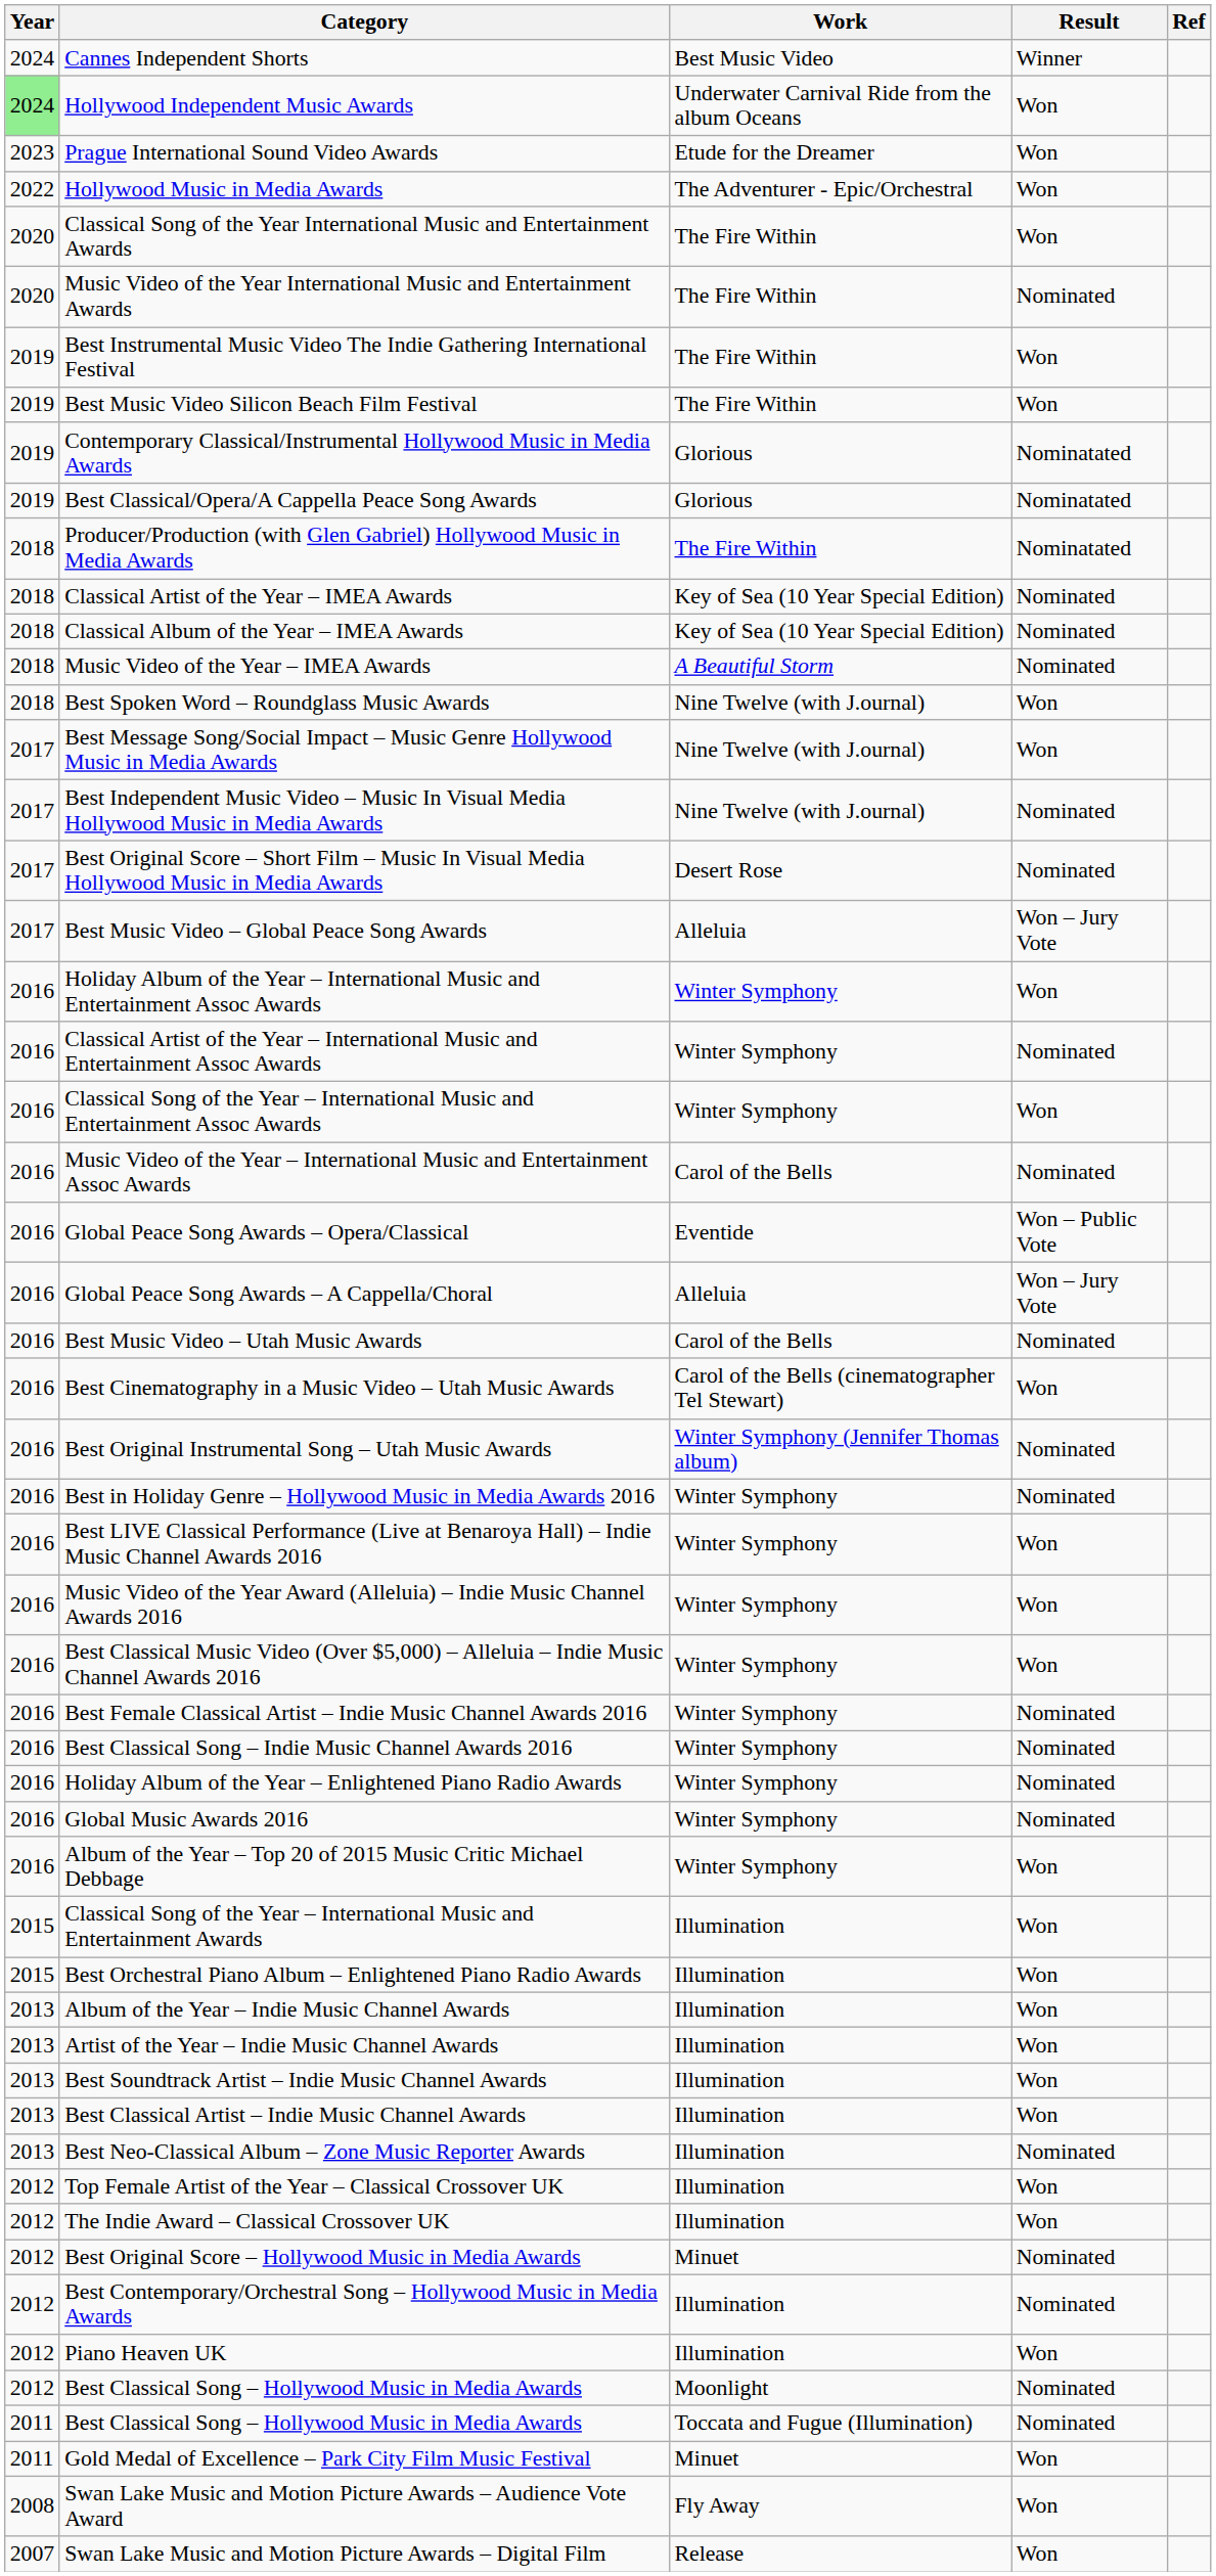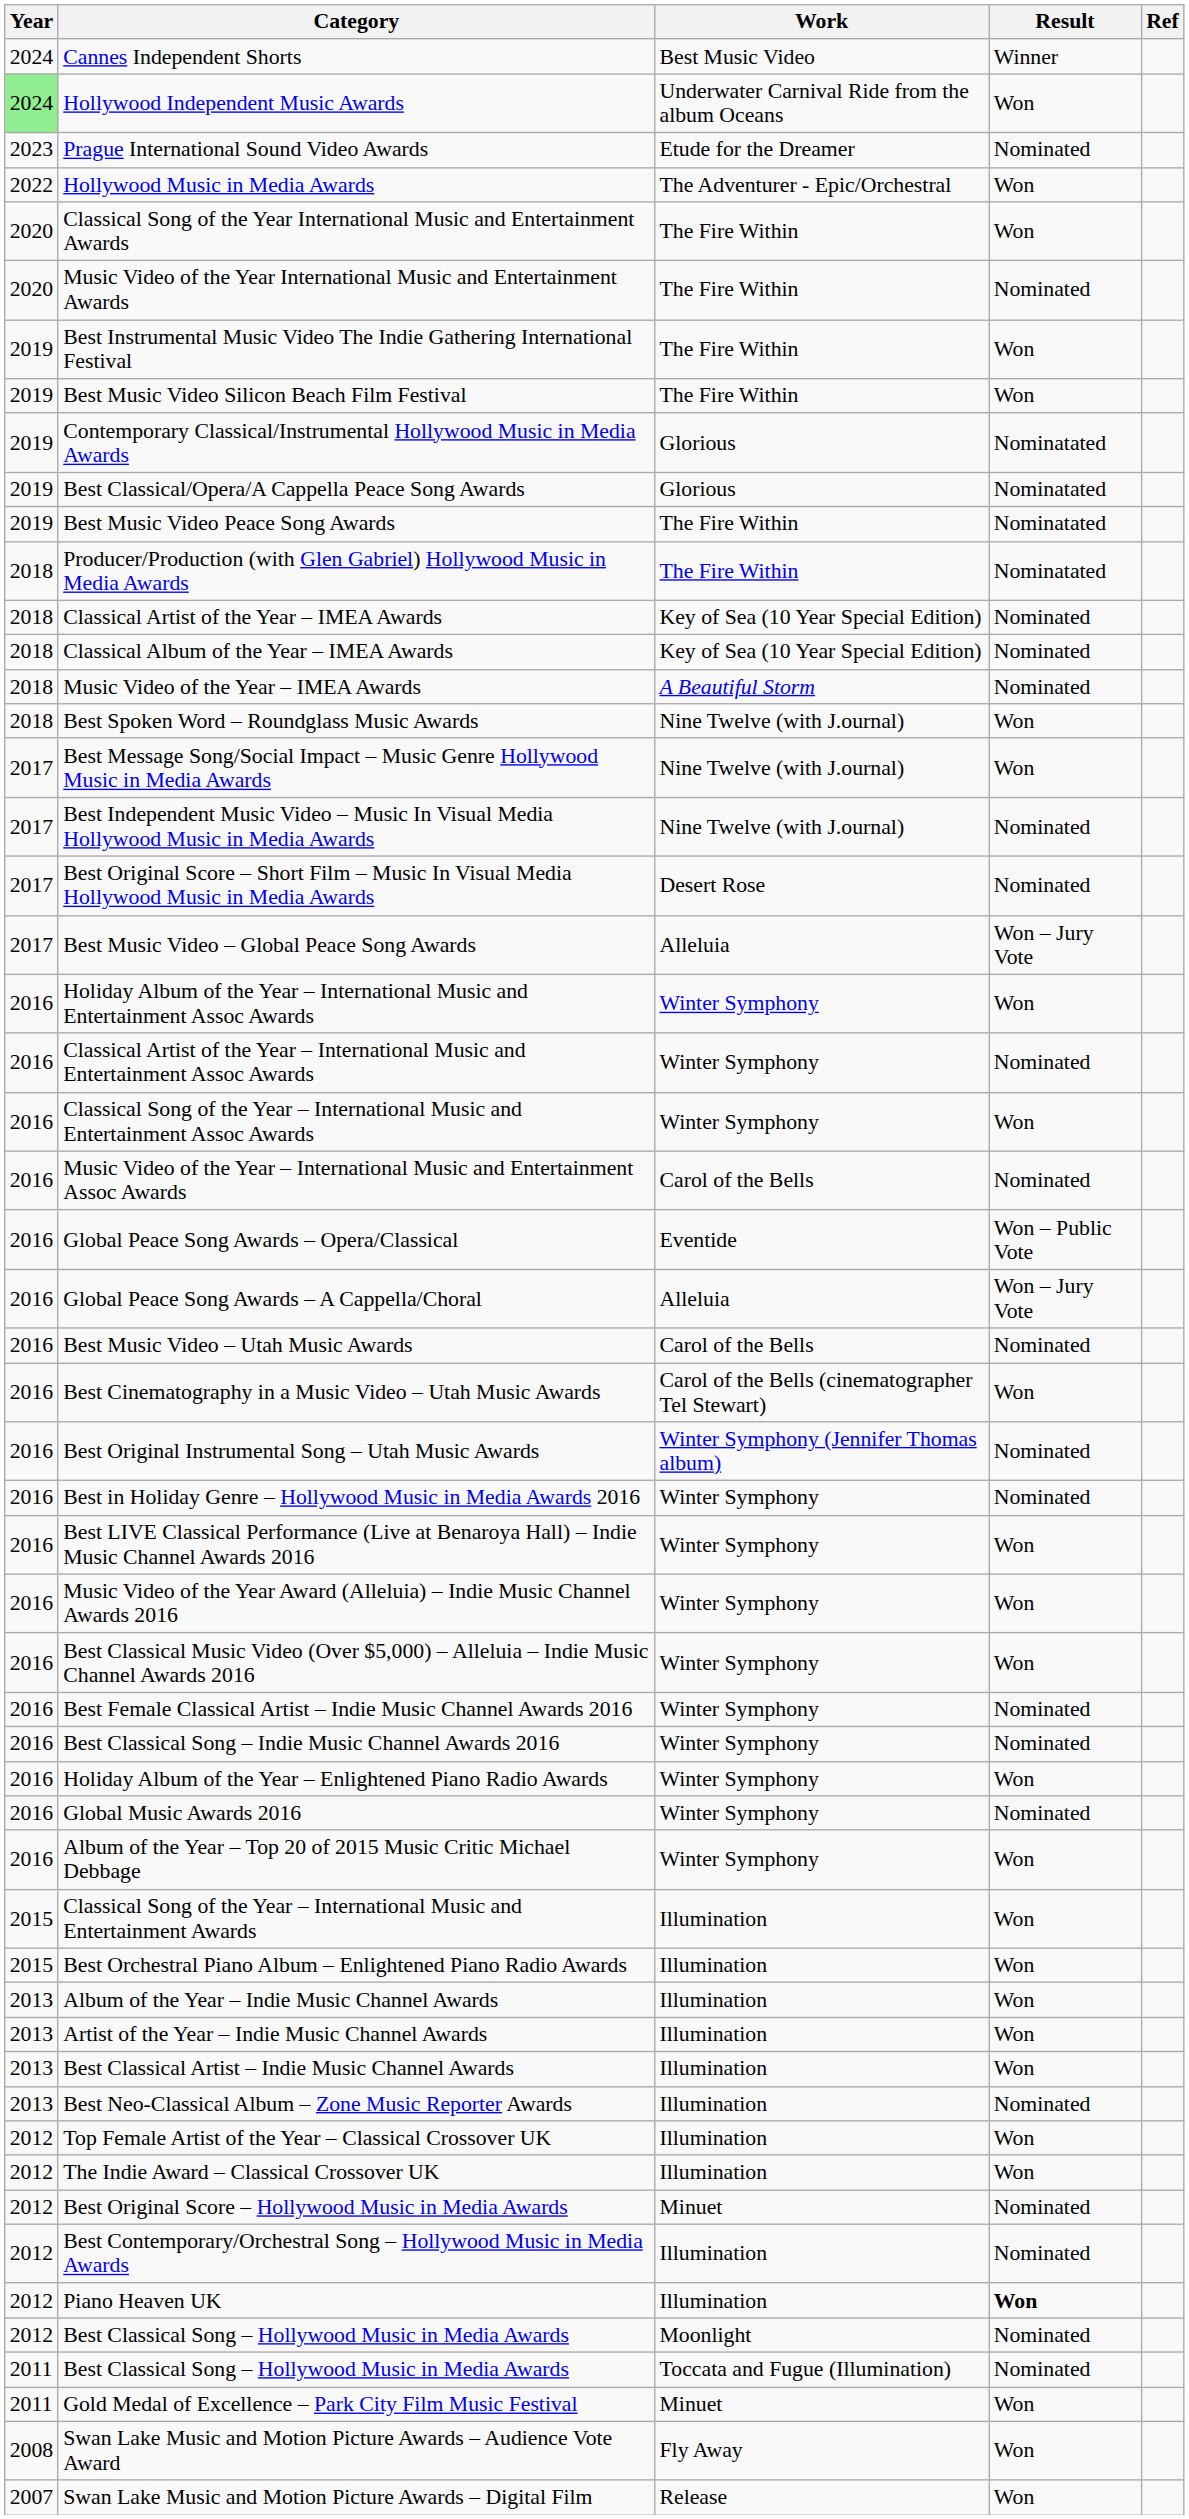 <table class="wikitable">
 <tr>
 <th>Year</th>
 <th>Category</th>
 <th>Work</th>
 <th>Result</th>
 <th>Ref</th>
 </tr>
 <tr>
 <td>2024</td>
 <td><a href='#'>Cannes</a> Independent Shorts</td>
 <td>Best Music Video</td>
 <td>Winner</td>
 <td></td>
 </tr>
 <tr>
 <td style="background: lightgreen;">2024</td>
 <td><a href='#'>Hollywood Independent Music Awards</a></td>
 <td>Underwater Carnival Ride from the album Oceans</td>
 <td>Won</td>
 <td></td>
 </tr>
 <tr>
 <td>2023</td>
 <td><a href='#'>Prague</a> International Sound Video Awards</td>
 <td>Etude for the Dreamer</td>
-<td>Won</td>
+<td>Nominated</td>
 <td></td>
 </tr>
 <tr>
 <td>2022</td>
 <td><a href='#'>Hollywood Music in Media Awards</a></td>
 <td>The Adventurer - Epic/Orchestral</td>
 <td>Won</td>
 <td></td>
 </tr>
 <tr>
 <td>2020</td>
 <td>Classical Song of the Year International Music and Entertainment Awards</td>
 <td>The Fire Within</td>
 <td>Won</td>
 <td></td>
 </tr>
 <tr>
 <td>2020</td>
 <td>Music Video of the Year International Music and Entertainment Awards</td>
 <td>The Fire Within</td>
 <td>Nominated</td>
 <td></td>
 </tr>
 <tr>
 <td>2019</td>
 <td>Best Instrumental Music Video The Indie Gathering International Festival</td>
 <td>The Fire Within</td>
 <td>Won</td>
 <td></td>
 </tr>
 <tr>
 <td>2019</td>
 <td>Best Music Video Silicon Beach Film Festival</td>
 <td>The Fire Within</td>
 <td>Won</td>
 <td></td>
 </tr>
 <tr>
 <td>2019</td>
 <td>Contemporary Classical/Instrumental <a href='#'>Hollywood Music in Media Awards</a></td>
 <td>Glorious</td>
 <td>Nominatated</td>
 <td></td>
 </tr>
 <tr>
 <td>2019</td>
 <td>Best Classical/Opera/A Cappella Peace Song Awards</td>
 <td>Glorious</td>
+<td>Nominatated</td>
+<td></td>
+</tr>
+<tr>
+<td>2019</td>
+<td>Best Music Video Peace Song Awards</td>
+<td>The Fire Within</td>
 <td>Nominatated</td>
 <td></td>
 </tr>
 <tr>
 <td>2018</td>
 <td>Producer/Production (with <a href='#'>Glen Gabriel</a>) <a href='#'>Hollywood Music in Media Awards</a></td>
 <td><a href='#'>The Fire Within</a></td>
 <td>Nominatated</td>
 <td></td>
 </tr>
 <tr>
 <td>2018</td>
 <td>Classical Artist of the Year – IMEA Awards</td>
 <td>Key of Sea (10 Year Special Edition)</td>
 <td>Nominated</td>
 <td></td>
 </tr>
 <tr>
 <td>2018</td>
 <td>Classical Album of the Year – IMEA Awards</td>
 <td>Key of Sea (10 Year Special Edition)</td>
 <td>Nominated</td>
 <td></td>
 </tr>
 <tr>
 <td>2018</td>
 <td>Music Video of the Year – IMEA Awards</td>
 <td><em><a href='#'>A Beautiful Storm</a></em></td>
 <td>Nominated</td>
 <td></td>
 </tr>
 <tr>
 <td>2018</td>
 <td>Best Spoken Word – Roundglass Music Awards</td>
 <td>Nine Twelve (with J.ournal)</td>
 <td>Won</td>
 <td></td>
 </tr>
 <tr>
 <td>2017</td>
 <td>Best Message Song/Social Impact – Music Genre <a href='#'>Hollywood Music in Media Awards</a></td>
 <td>Nine Twelve (with J.ournal)</td>
 <td>Won</td>
 <td></td>
 </tr>
 <tr>
 <td>2017</td>
 <td>Best Independent Music Video – Music In Visual Media <a href='#'>Hollywood Music in Media Awards</a></td>
 <td>Nine Twelve (with J.ournal)</td>
 <td>Nominated</td>
 <td></td>
 </tr>
 <tr>
 <td>2017</td>
 <td>Best Original Score – Short Film – Music In Visual Media <a href='#'>Hollywood Music in Media Awards</a></td>
 <td>Desert Rose</td>
 <td>Nominated</td>
 <td></td>
 </tr>
 <tr>
 <td>2017</td>
 <td>Best Music Video – Global Peace Song Awards</td>
 <td>Alleluia</td>
 <td>Won – Jury Vote</td>
 <td></td>
 </tr>
 <tr>
 <td>2016</td>
 <td>Holiday Album of the Year – International Music and Entertainment Assoc Awards</td>
 <td><a href='#'>Winter Symphony</a></td>
 <td>Won</td>
 <td></td>
 </tr>
 <tr>
 <td>2016</td>
 <td>Classical Artist of the Year – International Music and Entertainment Assoc Awards</td>
 <td>Winter Symphony</td>
 <td>Nominated</td>
 <td></td>
 </tr>
 <tr>
 <td>2016</td>
 <td>Classical Song of the Year – International Music and Entertainment Assoc Awards</td>
 <td>Winter Symphony</td>
 <td>Won</td>
 <td></td>
 </tr>
 <tr>
 <td>2016</td>
 <td>Music Video of the Year – International Music and Entertainment Assoc Awards</td>
 <td>Carol of the Bells</td>
 <td>Nominated</td>
 <td></td>
 </tr>
 <tr>
 <td>2016</td>
 <td>Global Peace Song Awards – Opera/Classical</td>
 <td>Eventide</td>
 <td>Won – Public Vote</td>
 <td></td>
 </tr>
 <tr>
 <td>2016</td>
 <td>Global Peace Song Awards – A Cappella/Choral</td>
 <td>Alleluia</td>
 <td>Won – Jury Vote</td>
 <td></td>
 </tr>
 <tr>
 <td>2016</td>
 <td>Best Music Video – Utah Music Awards</td>
 <td>Carol of the Bells</td>
 <td>Nominated</td>
 <td></td>
 </tr>
 <tr>
 <td>2016</td>
 <td>Best Cinematography in a Music Video – Utah Music Awards</td>
 <td>Carol of the Bells (cinematographer Tel Stewart)</td>
 <td>Won</td>
 <td></td>
 </tr>
 <tr>
 <td>2016</td>
 <td>Best Original Instrumental Song – Utah Music Awards</td>
 <td><a href='#'>Winter Symphony (Jennifer Thomas album)</a></td>
 <td>Nominated</td>
 <td></td>
 </tr>
 <tr>
 <td>2016</td>
 <td>Best in Holiday Genre – <a href='#'>Hollywood Music in Media Awards</a> 2016</td>
 <td>Winter Symphony</td>
 <td>Nominated</td>
 <td></td>
 </tr>
 <tr>
 <td>2016</td>
 <td>Best LIVE Classical Performance (Live at Benaroya Hall) – Indie Music Channel Awards 2016</td>
 <td>Winter Symphony</td>
 <td>Won</td>
 <td></td>
 </tr>
 <tr>
 <td>2016</td>
 <td>Music Video of the Year Award (Alleluia) – Indie Music Channel Awards 2016</td>
 <td>Winter Symphony</td>
 <td>Won</td>
 <td></td>
 </tr>
 <tr>
 <td>2016</td>
 <td>Best Classical Music Video (Over $5,000) – Alleluia – Indie Music Channel Awards 2016</td>
 <td>Winter Symphony</td>
 <td>Won</td>
 <td></td>
 </tr>
 <tr>
 <td>2016</td>
 <td>Best Female Classical Artist – Indie Music Channel Awards 2016</td>
 <td>Winter Symphony</td>
 <td>Nominated</td>
 <td></td>
 </tr>
 <tr>
 <td>2016</td>
 <td>Best Classical Song – Indie Music Channel Awards 2016</td>
 <td>Winter Symphony</td>
 <td>Nominated</td>
 <td></td>
 </tr>
 <tr>
 <td>2016</td>
 <td>Holiday Album of the Year – Enlightened Piano Radio Awards</td>
 <td>Winter Symphony</td>
-<td>Nominated</td>
+<td>Won</td>
 <td></td>
 </tr>
 <tr>
 <td>2016</td>
 <td>Global Music Awards 2016</td>
 <td>Winter Symphony</td>
 <td>Nominated</td>
 <td></td>
 </tr>
 <tr>
 <td>2016</td>
 <td>Album of the Year – Top 20 of 2015 Music Critic Michael Debbage</td>
 <td>Winter Symphony</td>
 <td>Won</td>
 <td></td>
 </tr>
 <tr>
 <td>2015</td>
 <td>Classical Song of the Year – International Music and Entertainment Awards</td>
 <td>Illumination</td>
 <td>Won</td>
 <td></td>
 </tr>
 <tr>
 <td>2015</td>
 <td>Best Orchestral Piano Album – Enlightened Piano Radio Awards</td>
 <td>Illumination</td>
 <td>Won</td>
 <td></td>
 </tr>
 <tr>
 <td>2013</td>
 <td>Album of the Year – Indie Music Channel Awards</td>
 <td>Illumination</td>
 <td>Won</td>
 <td></td>
 </tr>
 <tr>
 <td>2013</td>
 <td>Artist of the Year – Indie Music Channel Awards</td>
-<td>Illumination</td>
-<td>Won</td>
-<td></td>
-</tr>
-<tr>
-<td>2013</td>
-<td>Best Soundtrack Artist – Indie Music Channel Awards</td>
 <td>Illumination</td>
 <td>Won</td>
 <td></td>
 </tr>
 <tr>
 <td>2013</td>
 <td>Best Classical Artist – Indie Music Channel Awards</td>
 <td>Illumination</td>
 <td>Won</td>
 <td></td>
 </tr>
 <tr>
 <td>2013</td>
 <td>Best Neo-Classical Album – <a href='#'>Zone Music Reporter</a> Awards</td>
 <td>Illumination</td>
 <td>Nominated</td>
 <td></td>
 </tr>
 <tr>
 <td>2012</td>
 <td>Top Female Artist of the Year – Classical Crossover UK</td>
 <td>Illumination</td>
 <td>Won</td>
 <td></td>
 </tr>
 <tr>
 <td>2012</td>
 <td>The Indie Award – Classical Crossover UK</td>
 <td>Illumination</td>
 <td>Won</td>
 <td></td>
 </tr>
 <tr>
 <td>2012</td>
 <td>Best Original Score – <a href='#'>Hollywood Music in Media Awards</a></td>
 <td>Minuet</td>
 <td>Nominated</td>
 <td></td>
 </tr>
 <tr>
 <td>2012</td>
 <td>Best Contemporary/Orchestral Song – <a href='#'>Hollywood Music in Media Awards</a></td>
 <td>Illumination</td>
 <td>Nominated</td>
 <td></td>
 </tr>
 <tr>
 <td>2012</td>
 <td>Piano Heaven UK</td>
 <td>Illumination</td>
-<td>Won</td>
+<td><strong>Won</strong></td>
 <td></td>
 </tr>
 <tr>
 <td>2012</td>
 <td>Best Classical Song – <a href='#'>Hollywood Music in Media Awards</a></td>
 <td>Moonlight</td>
 <td>Nominated</td>
 <td></td>
 </tr>
 <tr>
 <td>2011</td>
 <td>Best Classical Song – <a href='#'>Hollywood Music in Media Awards</a></td>
 <td>Toccata and Fugue (Illumination)</td>
 <td>Nominated</td>
 <td></td>
 </tr>
 <tr>
 <td>2011</td>
 <td>Gold Medal of Excellence – <a href='#'>Park City Film Music Festival</a></td>
 <td>Minuet</td>
 <td>Won</td>
 <td></td>
 </tr>
 <tr>
 <td>2008</td>
 <td>Swan Lake Music and Motion Picture Awards – Audience Vote Award</td>
 <td>Fly Away</td>
 <td>Won</td>
 <td></td>
 </tr>
 <tr>
 <td>2007</td>
 <td>Swan Lake Music and Motion Picture Awards – Digital Film</td>
 <td>Release</td>
 <td>Won</td>
 <td></td>
 </tr>
 </table>
